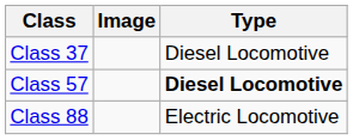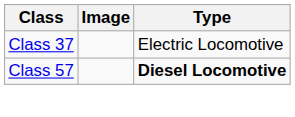 <table class="wikitable">
 <tr>
 <th>Class</th>
 <th>Image</th>
 <th>Type</th>
 </tr>
 <tr>
 <td><a href='#'>Class 37</a></td>
 <td></td>
-<td>Diesel Locomotive</td>
+<td>Electric Locomotive</td>
 </tr>
 <tr>
 <td><a href='#'>Class 57</a></td>
 <td></td>
 <td><strong>Diesel Locomotive</strong></td>
 </tr>
-<tr>
-<td><a href='#'>Class 88</a></td>
-<td></td>
-<td>Electric Locomotive</td>
-</tr>
 </table>
